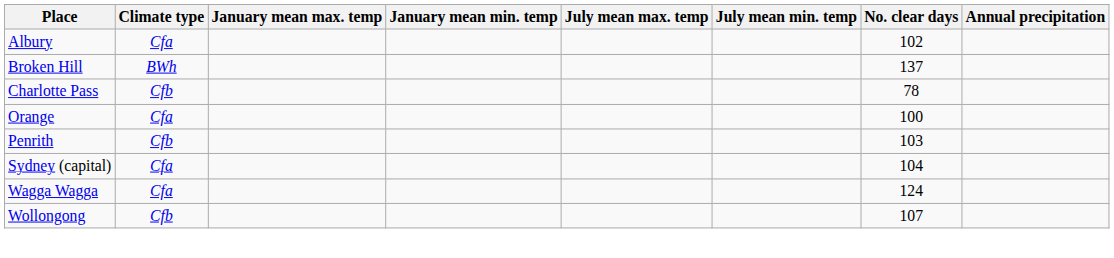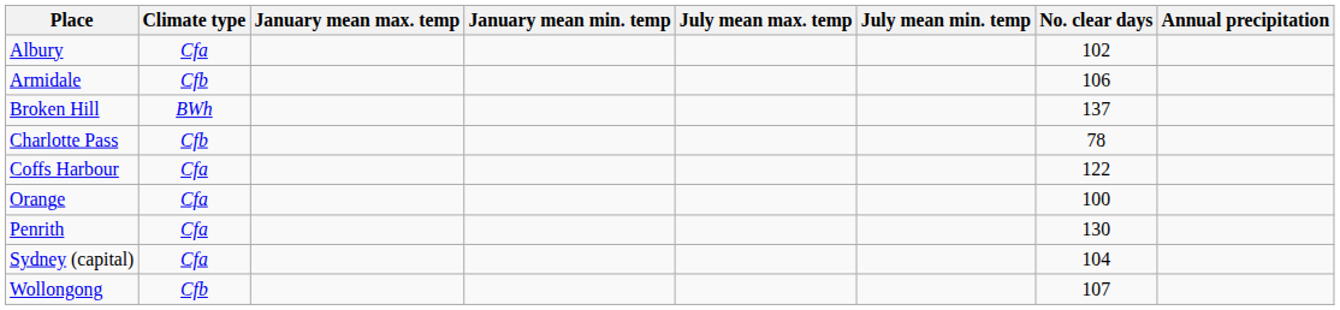 <table class="wikitable sortable">
 <tr>
 <th>Place</th>
 <th>Climate type</th>
 <th>January mean max. temp</th>
 <th>January mean min. temp</th>
 <th>July mean max. temp</th>
 <th>July mean min. temp</th>
 <th>No. clear days</th>
 <th>Annual precipitation</th>
 </tr>
 <tr>
 <td><a href='#'>Albury</a></td>
 <td align=center><a href='#'><em>Cfa</em></a></td>
 <td align=center></td>
 <td align=center></td>
 <td align=center></td>
 <td align=center></td>
 <td align=center>102</td>
+<td align=center></td>
+</tr>
+<tr>
+<td><a href='#'>Armidale</a></td>
+<td align=center><a href='#'><em>Cfb</em></a></td>
+<td align=center></td>
+<td align=center></td>
+<td align=center></td>
+<td align=center></td>
+<td align=center>106</td>
 <td align=center></td>
 </tr>
 <tr>
 <td><a href='#'>Broken Hill</a></td>
 <td align=center><a href='#'><em>BWh</em></a></td>
 <td align=center></td>
 <td align=center></td>
 <td align=center></td>
 <td align=center></td>
 <td align=center>137</td>
 <td align=center></td>
 </tr>
 <tr>
 <td><a href='#'>Charlotte Pass</a></td>
 <td align=center><a href='#'><em>Cfb</em></a></td>
 <td align=center></td>
 <td align=center></td>
 <td align=center></td>
 <td align=center></td>
 <td align=center>78</td>
 <td align=center></td>
 </tr>
 <tr>
+<td><a href='#'>Coffs Harbour</a></td>
+<td align=center><a href='#'><em>Cfa</em></a></td>
+<td align=center></td>
+<td align=center></td>
+<td align=center></td>
+<td align=center></td>
+<td align=center>122</td>
+<td align=center></td>
+</tr>
+<tr>
 <td><a href='#'>Orange</a></td>
 <td align=center><a href='#'><em>Cfa</em></a></td>
 <td align=center></td>
 <td align=center></td>
 <td align=center></td>
 <td align=center></td>
 <td align=center>100</td>
 <td align=center></td>
 </tr>
 <tr>
 <td><a href='#'>Penrith</a></td>
-<td align=center><a href='#'><em>Cfb</em></a></td>
+<td align=center><a href='#'><em>Cfa</em></a></td>
 <td align=center></td>
 <td align=center></td>
 <td align=center></td>
 <td align=center></td>
-<td align=center>103</td>
+<td align=center>130</td>
 <td align=center></td>
 </tr>
 <tr>
 <td><a href='#'>Sydney</a> (capital)</td>
 <td align=center><a href='#'><em>Cfa</em></a></td>
 <td align=center></td>
 <td align=center></td>
 <td align=center></td>
 <td align=center></td>
 <td align=center>104</td>
 <td align=center></td>
 </tr>
 <tr>
-<td><a href='#'>Wagga Wagga</a></td>
-<td align=center><a href='#'><em>Cfa</em></a></td>
-<td align=center></td>
-<td align=center></td>
-<td align=center></td>
-<td align=center></td>
-<td align=center>124</td>
-<td align=center></td>
-</tr>
-<tr>
 <td><a href='#'>Wollongong</a></td>
 <td align=center><a href='#'><em>Cfb</em></a></td>
 <td align=center></td>
 <td align=center></td>
 <td align=center></td>
 <td align=center></td>
 <td align=center>107</td>
 <td align=center></td>
 </tr>
 </table>
